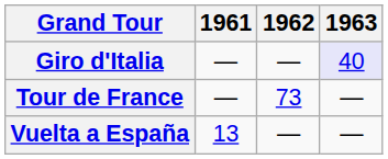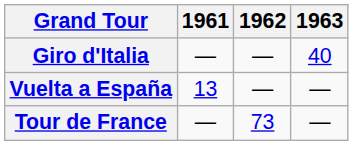 <table class="wikitable plainrowheaders">
 <tr>
 <th scope="col"><a href='#'>Grand Tour</a></th>
 <th scope="col">1961</th>
 <th scope="col">1962</th>
 <th scope="col">1963</th>
 </tr>
 <tr style="text-align:center;">
 <th scope="row"> <a href='#'>Giro d'Italia</a></th>
 <td>—</td>
 <td>—</td>
-<td style="background: lavender; text-align:center;"><a href='#'>40</a></td>
+<td style="text-align:center;"><a href='#'>40</a></td>
+</tr>
+<tr style="text-align:center;">
+<th scope="row"> <a href='#'>Vuelta a España</a></th>
+<td style="text-align:center;"><a href='#'>13</a></td>
+<td>—</td>
+<td>—</td>
 </tr>
 <tr style="text-align:center;">
 <th scope="row"> <a href='#'>Tour de France</a></th>
 <td>—</td>
 <td style="text-align:center;"><a href='#'>73</a></td>
 <td>—</td>
 </tr>
-<tr style="text-align:center;">
-<th scope="row"> <a href='#'>Vuelta a España</a></th>
-<td style="text-align:center;"><a href='#'>13</a></td>
-<td>—</td>
-<td>—</td>
-</tr>
 </table>
